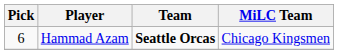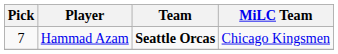 <table class="wikitable plainrowheaders" style="text-align:center;">
 <tr>
 <th scope="col">Pick</th>
 <th scope="col">Player</th>
 <th scope="col">Team</th>
 <th scope="col"><a href='#'>MiLC</a> Team</th>
 </tr>
 <tr>
-<td scope="row">6</td>
+<td scope="row">7</td>
 <td><a href='#'>Hammad Azam</a></td>
 <td><strong>Seattle Orcas</strong></td>
 <td><a href='#'>Chicago Kingsmen</a></td>
 </tr>
 <tr>
 </tr>
 </table>
